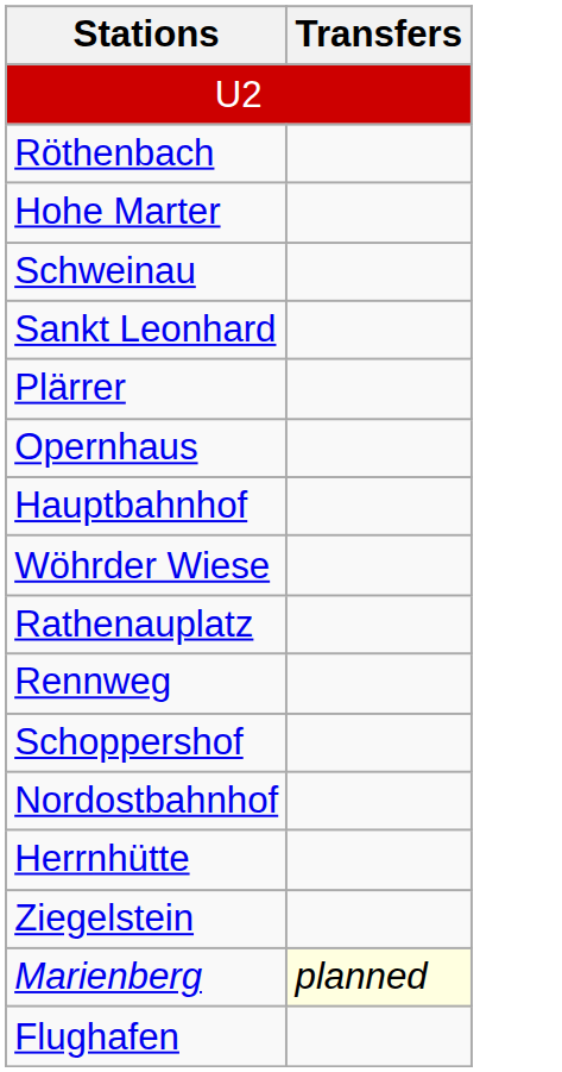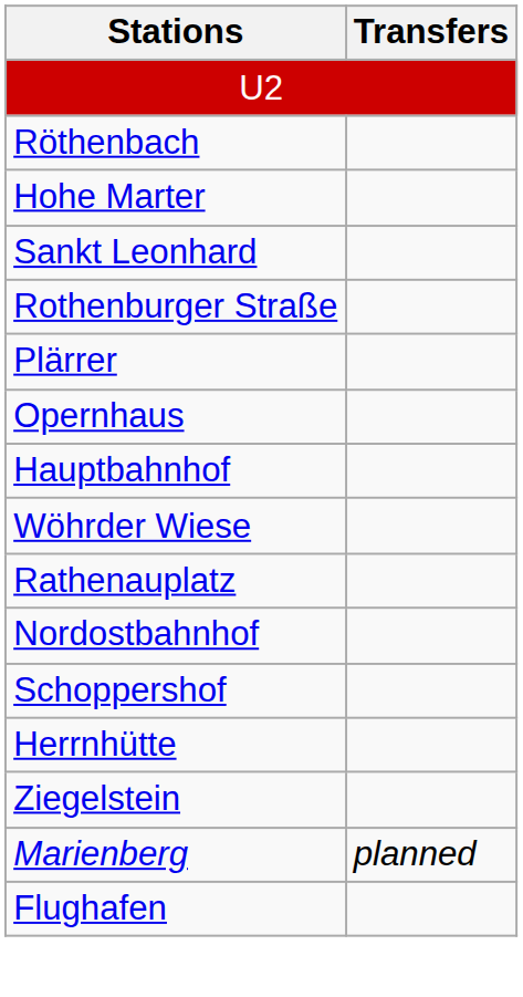 <table class="wikitable" style="float: left;">
 <tr>
 <th>Stations</th>
 <th>Transfers</th>
 </tr>
 <tr>
 <td align="center" colspan="2" style="color: white; background-color:#CD0000;">U2</td>
 </tr>
 <tr>
 <td><a href='#'>Röthenbach</a></td>
 <td></td>
 </tr>
 <tr>
 <td><a href='#'>Hohe Marter</a></td>
 <td></td>
 </tr>
 <tr>
-<td><a href='#'>Schweinau</a></td>
-<td></td>
+<td><a href='#'>Sankt Leonhard</a></td>
+<td> </td>
 </tr>
 <tr>
-<td><a href='#'>Sankt Leonhard</a></td>
-<td> </td>
+<td><a href='#'>Rothenburger Straße</a></td>
+<td> </td>
 </tr>
 <tr>
 <td><a href='#'>Plärrer</a></td>
 <td>    </td>
 </tr>
 <tr>
 <td><a href='#'>Opernhaus</a></td>
 <td></td>
 </tr>
 <tr>
 <td><a href='#'>Hauptbahnhof</a></td>
 <td>             </td>
 </tr>
 <tr>
 <td><a href='#'>Wöhrder Wiese</a></td>
 <td> </td>
 </tr>
 <tr>
 <td><a href='#'>Rathenauplatz</a></td>
 <td>  </td>
 </tr>
 <tr>
-<td><a href='#'>Rennweg</a></td>
-<td> </td>
+<td><a href='#'>Nordostbahnhof</a></td>
+<td></td>
 </tr>
 <tr>
 <td><a href='#'>Schoppershof</a></td>
-<td></td>
-</tr>
-<tr>
-<td><a href='#'>Nordostbahnhof</a></td>
 <td></td>
 </tr>
 <tr>
 <td><a href='#'>Herrnhütte</a></td>
 <td></td>
 </tr>
 <tr>
 <td><a href='#'>Ziegelstein</a></td>
 <td></td>
 </tr>
 <tr>
 <td><em><a href='#'>Marienberg</a></em></td>
-<td style="background: lightyellow;"><em>planned</em></td>
+<td><em>planned</em></td>
 </tr>
 <tr>
 <td><a href='#'>Flughafen</a></td>
 <td></td>
 </tr>
 </table>
